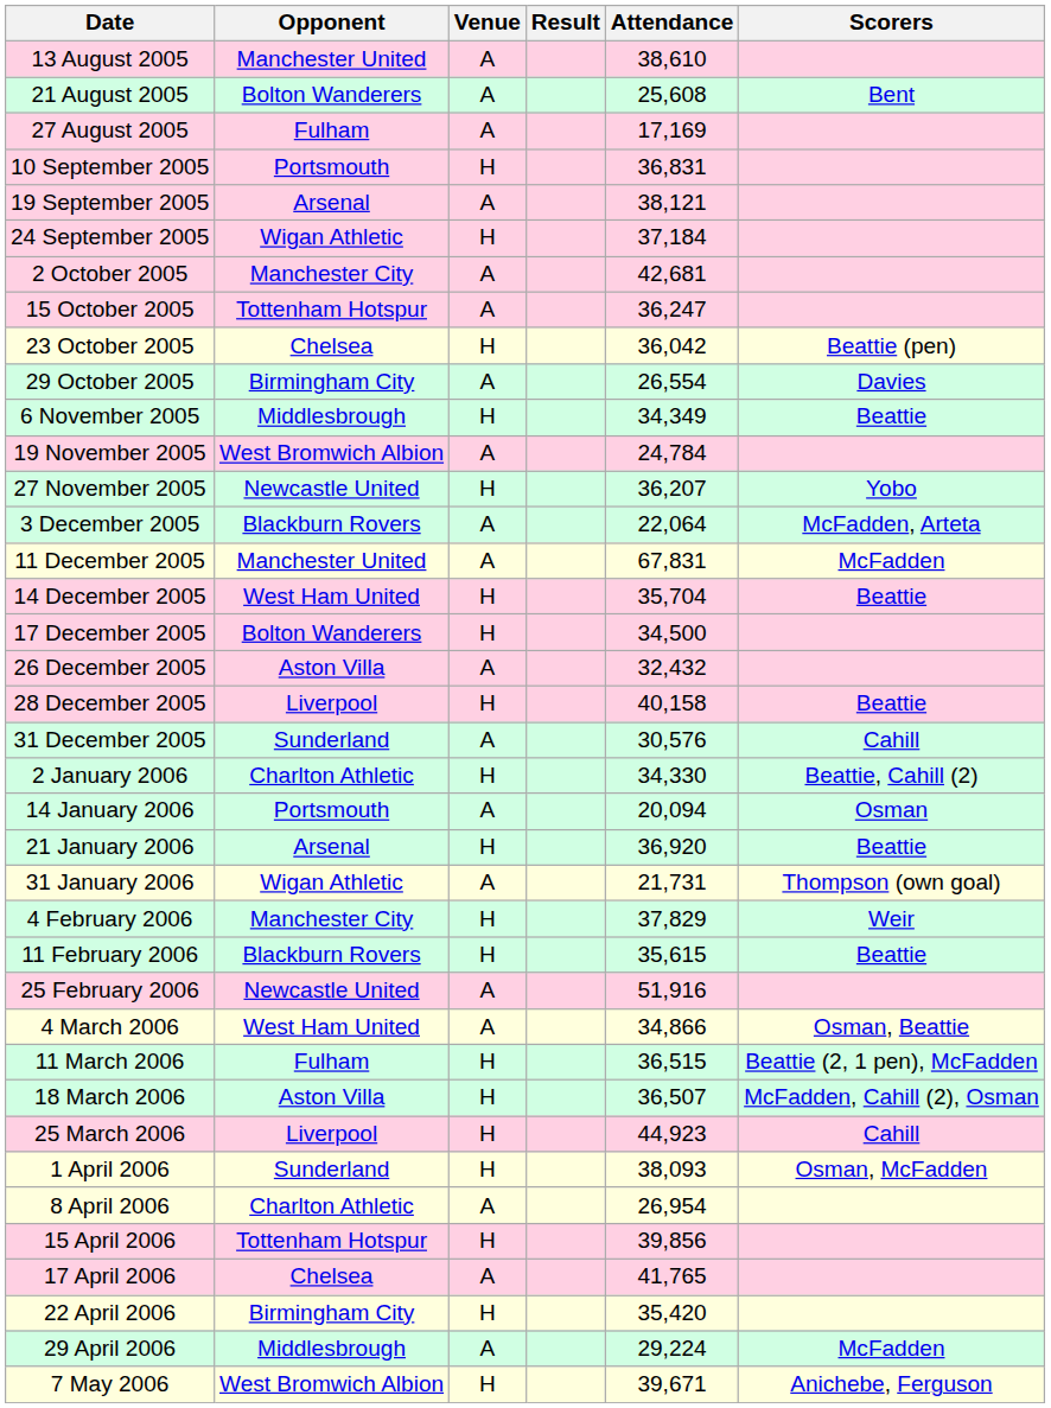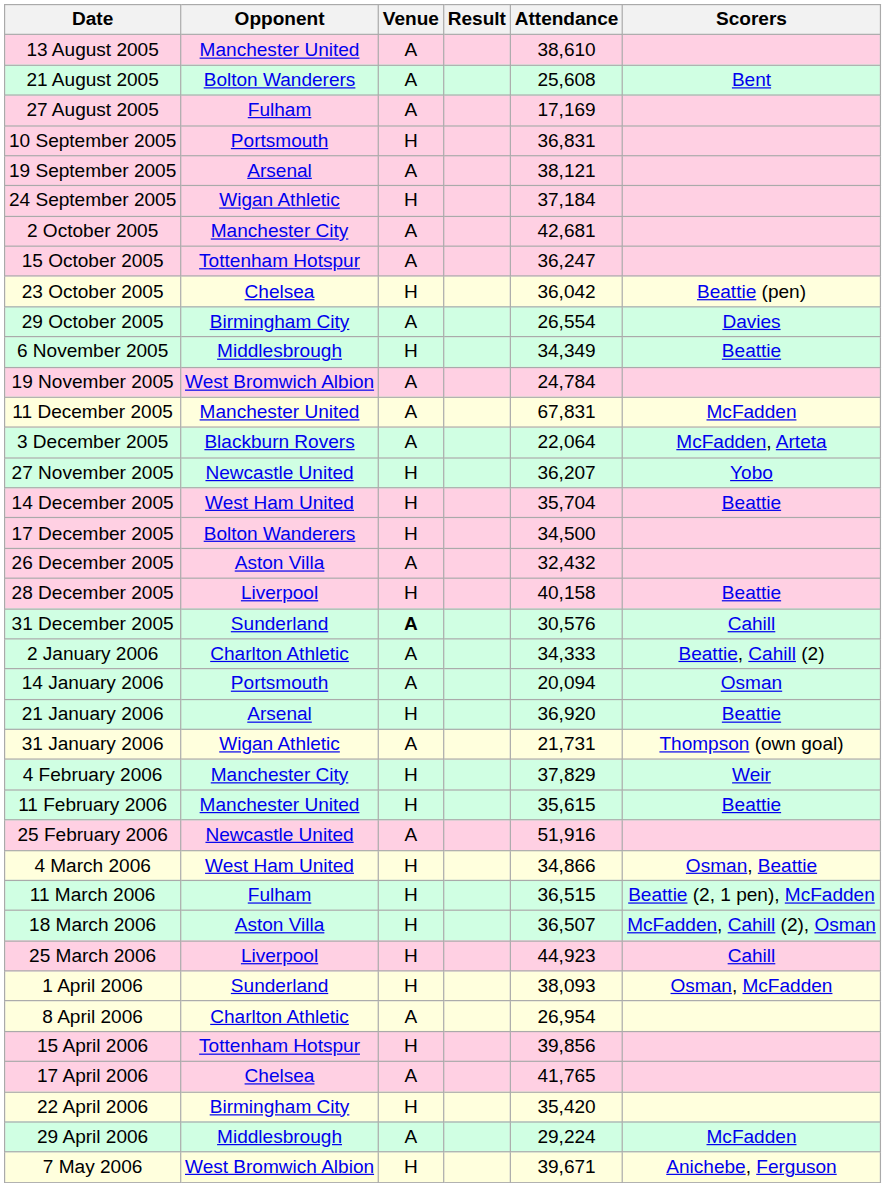 <table class="wikitable sortable" style="text-align:center;">
 <tr>
 <th>Date</th>
 <th>Opponent</th>
 <th>Venue</th>
 <th>Result</th>
 <th>Attendance</th>
 <th>Scorers</th>
 </tr>
 <tr style="background:#ffd0e3;">
 <td>13 August 2005</td>
 <td><a href='#'>Manchester United</a></td>
 <td>A</td>
 <td></td>
 <td>38,610</td>
 <td></td>
 </tr>
 <tr style="background:#d0ffe3;">
 <td>21 August 2005</td>
 <td><a href='#'>Bolton Wanderers</a></td>
 <td>A</td>
 <td></td>
 <td>25,608</td>
 <td><a href='#'>Bent</a></td>
 </tr>
 <tr style="background:#ffd0e3;">
 <td>27 August 2005</td>
 <td><a href='#'>Fulham</a></td>
 <td>A</td>
 <td></td>
 <td>17,169</td>
 <td></td>
 </tr>
 <tr style="background:#ffd0e3;">
 <td>10 September 2005</td>
 <td><a href='#'>Portsmouth</a></td>
 <td>H</td>
 <td></td>
 <td>36,831</td>
 <td></td>
 </tr>
 <tr style="background:#ffd0e3;">
 <td>19 September 2005</td>
 <td><a href='#'>Arsenal</a></td>
 <td>A</td>
 <td></td>
 <td>38,121</td>
 <td></td>
 </tr>
 <tr style="background:#ffd0e3;">
 <td>24 September 2005</td>
 <td><a href='#'>Wigan Athletic</a></td>
 <td>H</td>
 <td></td>
 <td>37,184</td>
 <td></td>
 </tr>
 <tr style="background:#ffd0e3;">
 <td>2 October 2005</td>
 <td><a href='#'>Manchester City</a></td>
 <td>A</td>
 <td></td>
 <td>42,681</td>
 <td></td>
 </tr>
 <tr style="background:#ffd0e3;">
 <td>15 October 2005</td>
 <td><a href='#'>Tottenham Hotspur</a></td>
 <td>A</td>
 <td></td>
 <td>36,247</td>
 <td></td>
 </tr>
 <tr style="background:#ffffdd;">
 <td>23 October 2005</td>
 <td><a href='#'>Chelsea</a></td>
 <td>H</td>
 <td></td>
 <td>36,042</td>
 <td><a href='#'>Beattie</a> (pen)</td>
 </tr>
 <tr style="background:#d0ffe3;">
 <td>29 October 2005</td>
 <td><a href='#'>Birmingham City</a></td>
 <td>A</td>
 <td></td>
 <td>26,554</td>
 <td><a href='#'>Davies</a></td>
 </tr>
 <tr style="background:#d0ffe3;">
 <td>6 November 2005</td>
 <td><a href='#'>Middlesbrough</a></td>
 <td>H</td>
 <td></td>
 <td>34,349</td>
 <td><a href='#'>Beattie</a></td>
 </tr>
 <tr style="background:#ffd0e3;">
 <td>19 November 2005</td>
 <td><a href='#'>West Bromwich Albion</a></td>
 <td>A</td>
 <td></td>
 <td>24,784</td>
 <td></td>
 </tr>
-<tr style="background:#d0ffe3;">
-<td>27 November 2005</td>
-<td><a href='#'>Newcastle United</a></td>
-<td>H</td>
+<tr style="background:#ffffdd;">
+<td>11 December 2005</td>
+<td><a href='#'>Manchester United</a></td>
+<td>A</td>
 <td></td>
-<td>36,207</td>
-<td><a href='#'>Yobo</a></td>
+<td>67,831</td>
+<td><a href='#'>McFadden</a></td>
 </tr>
 <tr style="background:#d0ffe3;">
 <td>3 December 2005</td>
 <td><a href='#'>Blackburn Rovers</a></td>
 <td>A</td>
 <td></td>
 <td>22,064</td>
 <td><a href='#'>McFadden</a>, <a href='#'>Arteta</a></td>
 </tr>
-<tr style="background:#ffffdd;">
-<td>11 December 2005</td>
-<td><a href='#'>Manchester United</a></td>
-<td>A</td>
+<tr style="background:#d0ffe3;">
+<td>27 November 2005</td>
+<td><a href='#'>Newcastle United</a></td>
+<td>H</td>
 <td></td>
-<td>67,831</td>
-<td><a href='#'>McFadden</a></td>
+<td>36,207</td>
+<td><a href='#'>Yobo</a></td>
 </tr>
 <tr style="background:#ffd0e3;">
 <td>14 December 2005</td>
 <td><a href='#'>West Ham United</a></td>
 <td>H</td>
 <td></td>
 <td>35,704</td>
 <td><a href='#'>Beattie</a></td>
 </tr>
 <tr style="background:#ffd0e3;">
 <td>17 December 2005</td>
 <td><a href='#'>Bolton Wanderers</a></td>
 <td>H</td>
 <td></td>
 <td>34,500</td>
 <td></td>
 </tr>
 <tr style="background:#ffd0e3;">
 <td>26 December 2005</td>
 <td><a href='#'>Aston Villa</a></td>
 <td>A</td>
 <td></td>
 <td>32,432</td>
 <td></td>
 </tr>
 <tr style="background:#ffd0e3;">
 <td>28 December 2005</td>
 <td><a href='#'>Liverpool</a></td>
 <td>H</td>
 <td></td>
 <td>40,158</td>
 <td><a href='#'>Beattie</a></td>
 </tr>
 <tr style="background:#d0ffe3;">
 <td>31 December 2005</td>
 <td><a href='#'>Sunderland</a></td>
-<td>A</td>
+<td><strong>A</strong></td>
 <td></td>
 <td>30,576</td>
 <td><a href='#'>Cahill</a></td>
 </tr>
 <tr style="background:#d0ffe3;">
 <td>2 January 2006</td>
 <td><a href='#'>Charlton Athletic</a></td>
-<td>H</td>
+<td>A</td>
 <td></td>
-<td>34,330</td>
+<td>34,333</td>
 <td><a href='#'>Beattie</a>, <a href='#'>Cahill</a> (2)</td>
 </tr>
 <tr style="background:#d0ffe3;">
 <td>14 January 2006</td>
 <td><a href='#'>Portsmouth</a></td>
 <td>A</td>
 <td></td>
 <td>20,094</td>
 <td><a href='#'>Osman</a></td>
 </tr>
 <tr style="background:#d0ffe3;">
 <td>21 January 2006</td>
 <td><a href='#'>Arsenal</a></td>
 <td>H</td>
 <td></td>
 <td>36,920</td>
 <td><a href='#'>Beattie</a></td>
 </tr>
 <tr style="background:#ffffdd;">
 <td>31 January 2006</td>
 <td><a href='#'>Wigan Athletic</a></td>
 <td>A</td>
 <td></td>
 <td>21,731</td>
 <td><a href='#'>Thompson</a> (own goal)</td>
 </tr>
 <tr style="background:#d0ffe3;">
 <td>4 February 2006</td>
 <td><a href='#'>Manchester City</a></td>
 <td>H</td>
 <td></td>
 <td>37,829</td>
 <td><a href='#'>Weir</a></td>
 </tr>
 <tr style="background:#d0ffe3;">
 <td>11 February 2006</td>
-<td><a href='#'>Blackburn Rovers</a></td>
+<td><a href='#'>Manchester United</a></td>
 <td>H</td>
 <td></td>
 <td>35,615</td>
 <td><a href='#'>Beattie</a></td>
 </tr>
 <tr style="background:#ffd0e3;">
 <td>25 February 2006</td>
 <td><a href='#'>Newcastle United</a></td>
 <td>A</td>
 <td></td>
 <td>51,916</td>
 <td></td>
 </tr>
 <tr style="background:#ffffdd;">
 <td>4 March 2006</td>
 <td><a href='#'>West Ham United</a></td>
-<td>A</td>
+<td>H</td>
 <td></td>
 <td>34,866</td>
 <td><a href='#'>Osman</a>, <a href='#'>Beattie</a></td>
 </tr>
 <tr style="background:#d0ffe3;">
 <td>11 March 2006</td>
 <td><a href='#'>Fulham</a></td>
 <td>H</td>
 <td></td>
 <td>36,515</td>
 <td><a href='#'>Beattie</a> (2, 1 pen), <a href='#'>McFadden</a></td>
 </tr>
 <tr style="background:#d0ffe3;">
 <td>18 March 2006</td>
 <td><a href='#'>Aston Villa</a></td>
 <td>H</td>
 <td></td>
 <td>36,507</td>
 <td><a href='#'>McFadden</a>, <a href='#'>Cahill</a> (2), <a href='#'>Osman</a></td>
 </tr>
 <tr style="background:#ffd0e3;">
 <td>25 March 2006</td>
 <td><a href='#'>Liverpool</a></td>
 <td>H</td>
 <td></td>
 <td>44,923</td>
 <td><a href='#'>Cahill</a></td>
 </tr>
 <tr style="background:#ffffdd;">
 <td>1 April 2006</td>
 <td><a href='#'>Sunderland</a></td>
 <td>H</td>
 <td></td>
 <td>38,093</td>
 <td><a href='#'>Osman</a>, <a href='#'>McFadden</a></td>
 </tr>
 <tr style="background:#ffffdd;">
 <td>8 April 2006</td>
 <td><a href='#'>Charlton Athletic</a></td>
 <td>A</td>
 <td></td>
 <td>26,954</td>
 <td></td>
 </tr>
 <tr style="background:#ffd0e3;">
 <td>15 April 2006</td>
 <td><a href='#'>Tottenham Hotspur</a></td>
 <td>H</td>
 <td></td>
 <td>39,856</td>
 <td></td>
 </tr>
 <tr style="background:#ffd0e3;">
 <td>17 April 2006</td>
 <td><a href='#'>Chelsea</a></td>
 <td>A</td>
 <td></td>
 <td>41,765</td>
 <td></td>
 </tr>
 <tr style="background:#ffffdd;">
 <td>22 April 2006</td>
 <td><a href='#'>Birmingham City</a></td>
 <td>H</td>
 <td></td>
 <td>35,420</td>
 <td></td>
 </tr>
 <tr style="background:#d0ffe3;">
 <td>29 April 2006</td>
 <td><a href='#'>Middlesbrough</a></td>
 <td>A</td>
 <td></td>
 <td>29,224</td>
 <td><a href='#'>McFadden</a></td>
 </tr>
 <tr style="background:#ffffdd;">
 <td>7 May 2006</td>
 <td><a href='#'>West Bromwich Albion</a></td>
 <td>H</td>
 <td></td>
 <td>39,671</td>
 <td><a href='#'>Anichebe</a>, <a href='#'>Ferguson</a></td>
 </tr>
 </table>
